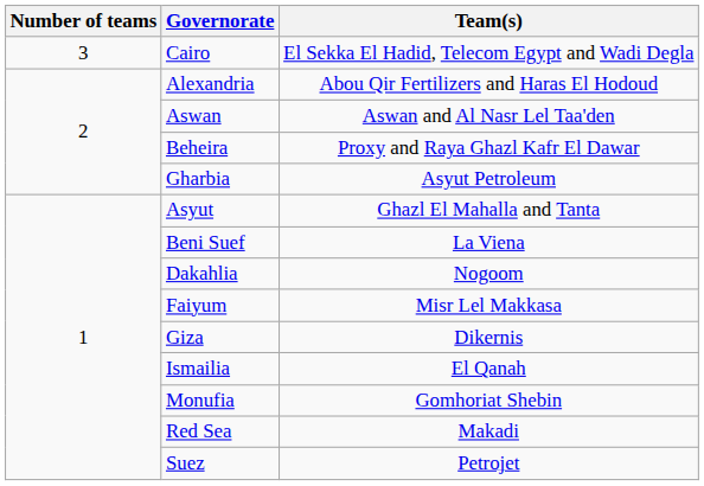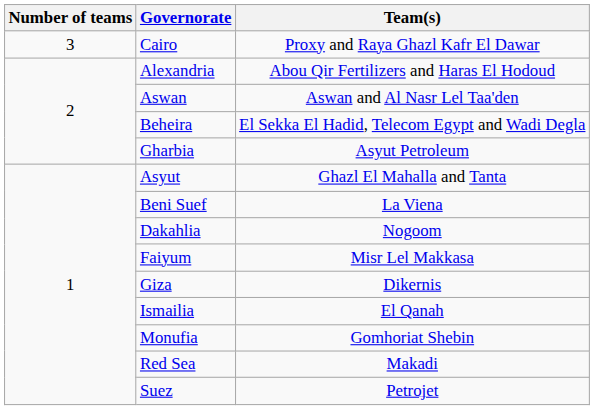 <table class="wikitable" style="text-align:center">
 <tr>
 <th>Number of teams</th>
 <th><a href='#'>Governorate</a></th>
 <th>Team(s)</th>
 </tr>
 <tr>
 <td>3</td>
 <td align=left> <a href='#'>Cairo</a></td>
-<td><a href='#'>El Sekka El Hadid</a>, <a href='#'>Telecom Egypt</a> and <a href='#'>Wadi Degla</a></td>
+<td><a href='#'>Proxy</a> and <a href='#'>Raya Ghazl Kafr El Dawar</a></td>
 </tr>
 <tr>
 <td rowspan=4>2</td>
 <td align=left> <a href='#'>Alexandria</a></td>
 <td><a href='#'>Abou Qir Fertilizers</a> and <a href='#'>Haras El Hodoud</a></td>
 </tr>
 <tr>
 <td align=left> <a href='#'>Aswan</a></td>
 <td><a href='#'>Aswan</a> and <a href='#'>Al Nasr Lel Taa'den</a></td>
 </tr>
 <tr>
 <td align=left> <a href='#'>Beheira</a></td>
-<td><a href='#'>Proxy</a> and <a href='#'>Raya Ghazl Kafr El Dawar</a></td>
+<td><a href='#'>El Sekka El Hadid</a>, <a href='#'>Telecom Egypt</a> and <a href='#'>Wadi Degla</a></td>
 </tr>
 <tr>
 <td align=left> <a href='#'>Gharbia</a></td>
 <td><a href='#'>Asyut Petroleum</a></td>
 </tr>
 <tr>
 <td rowspan=9>1</td>
 <td align=left> <a href='#'>Asyut</a></td>
 <td><a href='#'>Ghazl El Mahalla</a> and <a href='#'>Tanta</a></td>
 </tr>
 <tr>
 <td align=left> <a href='#'>Beni Suef</a></td>
 <td><a href='#'>La Viena</a></td>
 </tr>
 <tr>
 <td align=left> <a href='#'>Dakahlia</a></td>
 <td><a href='#'>Nogoom</a></td>
 </tr>
 <tr>
 <td align=left> <a href='#'>Faiyum</a></td>
 <td><a href='#'>Misr Lel Makkasa</a></td>
 </tr>
 <tr>
 <td align=left> <a href='#'>Giza</a></td>
 <td><a href='#'>Dikernis</a></td>
 </tr>
 <tr>
 <td align=left> <a href='#'>Ismailia</a></td>
 <td><a href='#'>El Qanah</a></td>
 </tr>
 <tr>
 <td align=left> <a href='#'>Monufia</a></td>
 <td><a href='#'>Gomhoriat Shebin</a></td>
 </tr>
 <tr>
 <td align=left> <a href='#'>Red Sea</a></td>
 <td><a href='#'>Makadi</a></td>
 </tr>
 <tr>
 <td align=left> <a href='#'>Suez</a></td>
 <td><a href='#'>Petrojet</a></td>
 </tr>
 </table>
